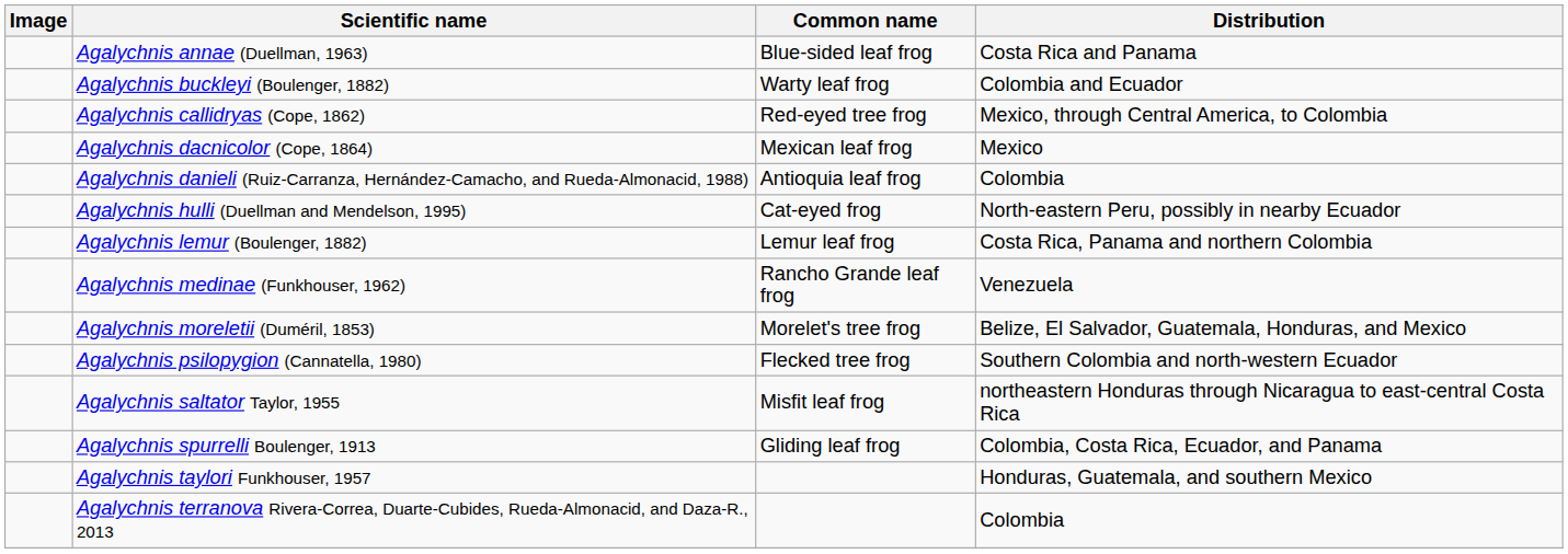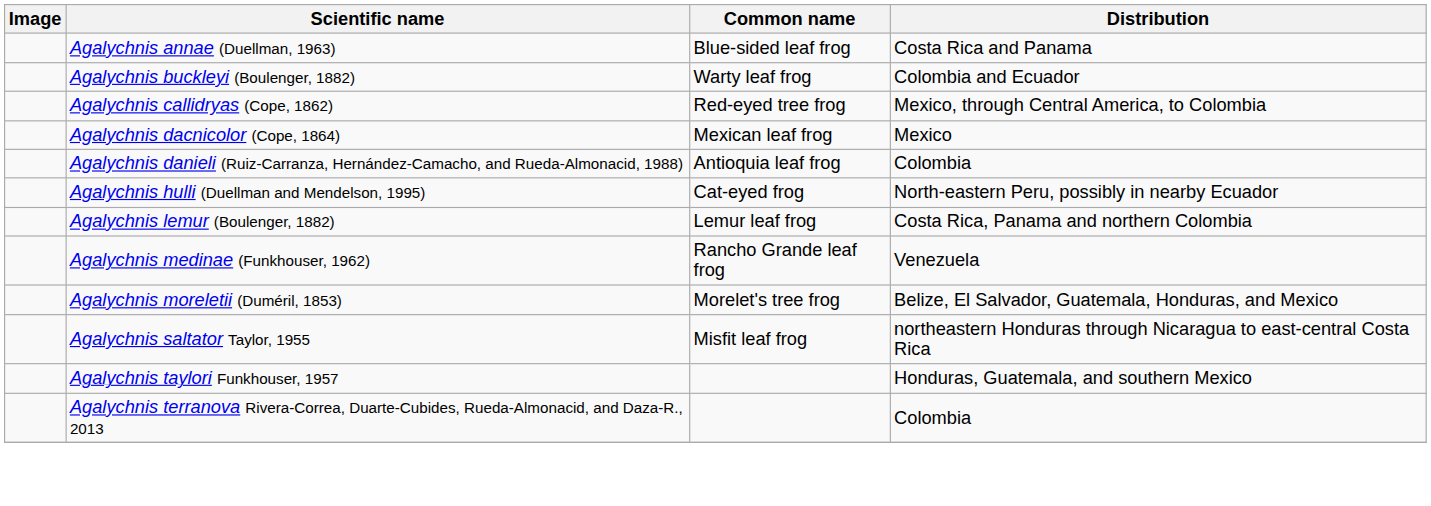 <table class="wikitable">
 <tr>
 <th>Image</th>
 <th>Scientific name</th>
 <th>Common name</th>
 <th>Distribution</th>
 </tr>
 <tr>
 <td></td>
 <td><em><a href='#'>Agalychnis annae</a></em> <small>(Duellman, 1963)</small></td>
 <td>Blue-sided leaf frog</td>
 <td>Costa Rica and Panama</td>
 </tr>
 <tr>
 <td></td>
 <td><em><a href='#'>Agalychnis buckleyi</a></em> <small>(Boulenger, 1882)</small></td>
 <td>Warty leaf frog</td>
 <td>Colombia and Ecuador</td>
 </tr>
 <tr>
 <td></td>
 <td><em><a href='#'>Agalychnis callidryas</a></em> <small>(Cope, 1862)</small></td>
 <td>Red-eyed tree frog</td>
 <td>Mexico, through Central America, to Colombia</td>
 </tr>
 <tr>
 <td></td>
 <td><em><a href='#'>Agalychnis dacnicolor</a></em> <small>(Cope, 1864)</small></td>
 <td>Mexican leaf frog</td>
 <td>Mexico</td>
 </tr>
 <tr>
 <td></td>
 <td><em><a href='#'>Agalychnis danieli</a></em> <small>(Ruiz-Carranza, Hernández-Camacho, and Rueda-Almonacid, 1988)</small></td>
 <td>Antioquia leaf frog</td>
 <td>Colombia</td>
 </tr>
 <tr>
 <td></td>
 <td><em><a href='#'>Agalychnis hulli</a></em> <small>(Duellman and Mendelson, 1995)</small></td>
 <td>Cat-eyed frog</td>
 <td>North-eastern Peru, possibly in nearby Ecuador</td>
 </tr>
 <tr>
 <td></td>
 <td><em><a href='#'>Agalychnis lemur</a></em> <small>(Boulenger, 1882)</small></td>
 <td>Lemur leaf frog</td>
 <td>Costa Rica, Panama and northern Colombia</td>
 </tr>
 <tr>
 <td></td>
 <td><em><a href='#'>Agalychnis medinae</a></em> <small>(Funkhouser, 1962)</small></td>
 <td>Rancho Grande leaf frog</td>
 <td>Venezuela</td>
 </tr>
 <tr>
 <td></td>
 <td><em><a href='#'>Agalychnis moreletii</a></em> <small>(Duméril, 1853)</small></td>
 <td>Morelet's tree frog</td>
 <td>Belize, El Salvador, Guatemala, Honduras, and Mexico</td>
 </tr>
 <tr>
 <td></td>
-<td><em><a href='#'>Agalychnis psilopygion</a></em> <small>(Cannatella, 1980)</small></td>
-<td>Flecked tree frog</td>
-<td>Southern Colombia and north-western Ecuador</td>
-</tr>
-<tr>
-<td></td>
 <td><em><a href='#'>Agalychnis saltator</a></em> <small>Taylor, 1955</small></td>
 <td>Misfit leaf frog</td>
 <td>northeastern Honduras through Nicaragua to east-central Costa Rica</td>
-</tr>
-<tr>
-<td></td>
-<td><em><a href='#'>Agalychnis spurrelli</a></em> <small>Boulenger, 1913</small></td>
-<td>Gliding leaf frog</td>
-<td>Colombia, Costa Rica, Ecuador, and Panama</td>
 </tr>
 <tr>
 <td></td>
 <td><em><a href='#'>Agalychnis taylori</a></em> <small>Funkhouser, 1957</small></td>
 <td></td>
 <td>Honduras, Guatemala, and southern Mexico</td>
 </tr>
 <tr>
 <td></td>
 <td><em><a href='#'>Agalychnis terranova</a></em> <small>Rivera-Correa, Duarte-Cubides, Rueda-Almonacid, and Daza-R., 2013</small></td>
 <td></td>
 <td>Colombia</td>
 </tr>
 <tr>
 </tr>
 </table>
